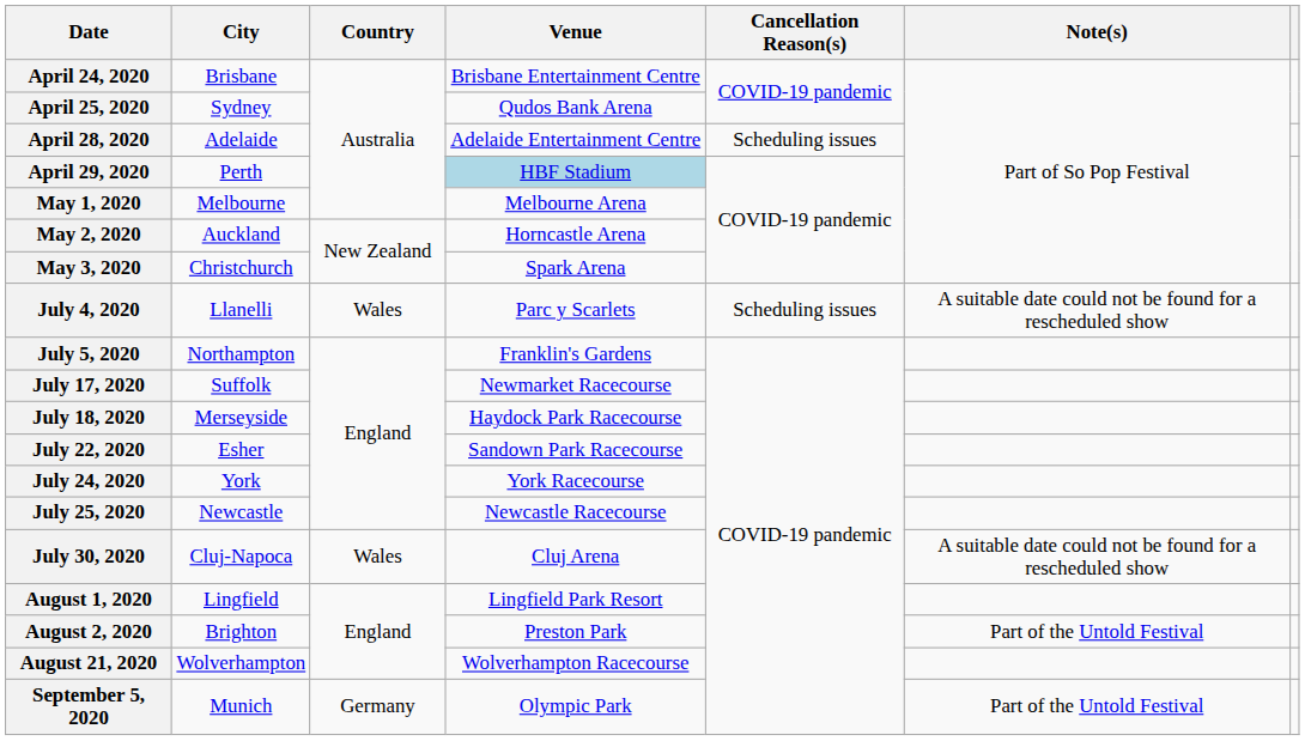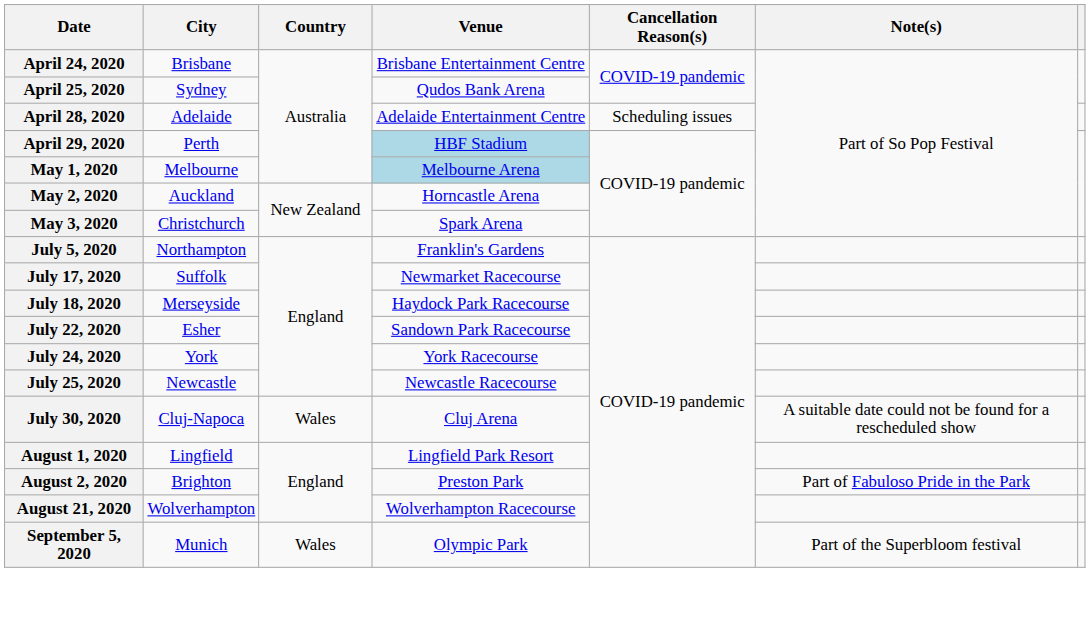 <table class="wikitable plainrowheaders" style="text-align:center;">
 <tr>
 <th scope="col" style="width:125px">Date</th>
 <th scope="col" style="width:100px">City</th>
 <th scope="col" style="width:100px">Country</th>
 <th scope="col" style="width:200px">Venue</th>
 <th scope="col" style="width:150px">Cancellation Reason(s)</th>
 <th scope="col" style="width:300px;">Note(s)</th>
 <th scope"col"></th>
 </tr>
 <tr>
 <th scope="row">April 24, 2020</th>
 <td><a href='#'>Brisbane</a></td>
 <td rowspan="5">Australia</td>
 <td><a href='#'>Brisbane Entertainment Centre</a></td>
 <td rowspan="2"><a href='#'>COVID-19 pandemic</a></td>
 <td rowspan="7">Part of So Pop Festival</td>
 <td rowspan="2"></td>
 </tr>
 <tr>
 <th scope="row">April 25, 2020</th>
 <td><a href='#'>Sydney</a></td>
 <td><a href='#'>Qudos Bank Arena</a></td>
 </tr>
 <tr>
 <th scope="row">April 28, 2020</th>
 <td><a href='#'>Adelaide</a></td>
 <td><a href='#'>Adelaide Entertainment Centre</a></td>
 <td>Scheduling issues</td>
 <td></td>
 </tr>
 <tr>
 <th scope="row">April 29, 2020</th>
 <td><a href='#'>Perth</a></td>
 <td style="background: lightblue;"><a href='#'>HBF Stadium</a></td>
 <td rowspan="4">COVID-19 pandemic</td>
 <td rowspan="4"></td>
 </tr>
 <tr>
 <th scope="row">May 1, 2020</th>
 <td><a href='#'>Melbourne</a></td>
-<td><a href='#'>Melbourne Arena</a></td>
+<td style="background: lightblue;"><a href='#'>Melbourne Arena</a></td>
 </tr>
 <tr>
 <th scope="row">May 2, 2020</th>
 <td><a href='#'>Auckland</a></td>
 <td rowspan="2">New Zealand</td>
 <td><a href='#'>Horncastle Arena</a></td>
 </tr>
 <tr>
 <th scope="row">May 3, 2020</th>
 <td><a href='#'>Christchurch</a></td>
 <td><a href='#'>Spark Arena</a></td>
-</tr>
-<tr>
-<th scope="row">July 4, 2020</th>
-<td><a href='#'>Llanelli</a></td>
-<td>Wales</td>
-<td><a href='#'>Parc y Scarlets</a></td>
-<td>Scheduling issues</td>
-<td>A suitable date could not be found for a rescheduled show</td>
-<td></td>
 </tr>
 <tr>
 <th scope="row">July 5, 2020</th>
 <td><a href='#'>Northampton</a></td>
 <td rowspan="6">England</td>
 <td><a href='#'>Franklin's Gardens</a></td>
 <td rowspan="11">COVID-19 pandemic</td>
 <td></td>
 <td></td>
 </tr>
 <tr>
 <th scope="row">July 17, 2020</th>
 <td><a href='#'>Suffolk</a></td>
 <td><a href='#'>Newmarket Racecourse</a></td>
 <td></td>
 <td></td>
 </tr>
 <tr>
 <th scope="row">July 18, 2020</th>
 <td><a href='#'>Merseyside</a></td>
 <td><a href='#'>Haydock Park Racecourse</a></td>
 <td></td>
 <td></td>
 </tr>
 <tr>
 <th scope="row">July 22, 2020</th>
 <td><a href='#'>Esher</a></td>
 <td><a href='#'>Sandown Park Racecourse</a></td>
 <td></td>
 <td></td>
 </tr>
 <tr>
 <th scope="row">July 24, 2020</th>
 <td><a href='#'>York</a></td>
 <td><a href='#'>York Racecourse</a></td>
 <td></td>
 <td></td>
 </tr>
 <tr>
 <th scope="row">July 25, 2020</th>
 <td><a href='#'>Newcastle</a></td>
 <td><a href='#'>Newcastle Racecourse</a></td>
 <td></td>
 <td></td>
 </tr>
 <tr>
 <th scope="row">July 30, 2020</th>
 <td><a href='#'>Cluj-Napoca</a></td>
 <td>Wales</td>
 <td><a href='#'>Cluj Arena</a></td>
 <td>A suitable date could not be found for a rescheduled show</td>
 <td></td>
 </tr>
 <tr>
 <th scope="row">August 1, 2020</th>
 <td><a href='#'>Lingfield</a></td>
 <td rowspan="3">England</td>
 <td><a href='#'>Lingfield Park Resort</a></td>
 <td></td>
 <td></td>
 </tr>
 <tr>
 <th scope="row">August 2, 2020</th>
 <td><a href='#'>Brighton</a></td>
 <td><a href='#'>Preston Park</a></td>
-<td>Part of the <a href='#'>Untold Festival</a></td>
+<td>Part of <a href='#'>Fabuloso Pride in the Park</a></td>
 <td></td>
 </tr>
 <tr>
 <th scope="row">August 21, 2020</th>
 <td><a href='#'>Wolverhampton</a></td>
 <td><a href='#'>Wolverhampton Racecourse</a></td>
 <td></td>
 <td></td>
 </tr>
 <tr>
 <th scope="row">September 5, 2020</th>
 <td><a href='#'>Munich</a></td>
-<td>Germany</td>
+<td>Wales</td>
 <td><a href='#'>Olympic Park</a></td>
-<td>Part of the <a href='#'>Untold Festival</a></td>
+<td>Part of the Superbloom festival</td>
 <td></td>
 </tr>
 </table>
